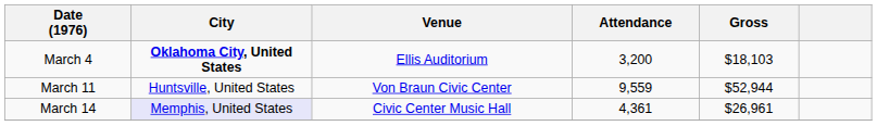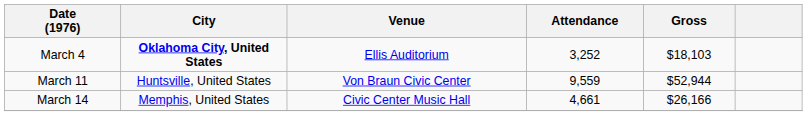 <table class="wikitable sortable plainrowheaders" style="text-align:center;">
 <tr>
 <th scope="col" style="width:9em;">Date<br>(1976)</th>
 <th scope="col" style="width:13em;">City</th>
 <th scope="col" style="width:19em;">Venue</th>
 <th scope="col" style="width:9em;">Attendance</th>
 <th scope="col" style="width:7em;">Gross</th>
 <th scope="col" style="width:5em;" class="unsortable"></th>
 </tr>
 <tr>
 <td>March 4</td>
 <td><strong><a href='#'>Oklahoma City</a>, United States</strong></td>
 <td><a href='#'>Ellis Auditorium</a></td>
-<td>3,200</td>
+<td>3,252</td>
 <td>$18,103</td>
 <td></td>
 </tr>
 <tr>
 <td>March 11</td>
 <td><a href='#'>Huntsville</a>, United States</td>
 <td><a href='#'>Von Braun Civic Center</a></td>
 <td>9,559</td>
 <td>$52,944</td>
 <td></td>
 </tr>
 <tr>
 <td>March 14</td>
-<td style="background: lavender;"><a href='#'>Memphis</a>, United States</td>
+<td><a href='#'>Memphis</a>, United States</td>
 <td><a href='#'>Civic Center Music Hall</a></td>
-<td>4,361</td>
-<td>$26,961</td>
+<td>4,661</td>
+<td>$26,166</td>
 <td></td>
 </tr>
 <tr>
 </tr>
 </table>
